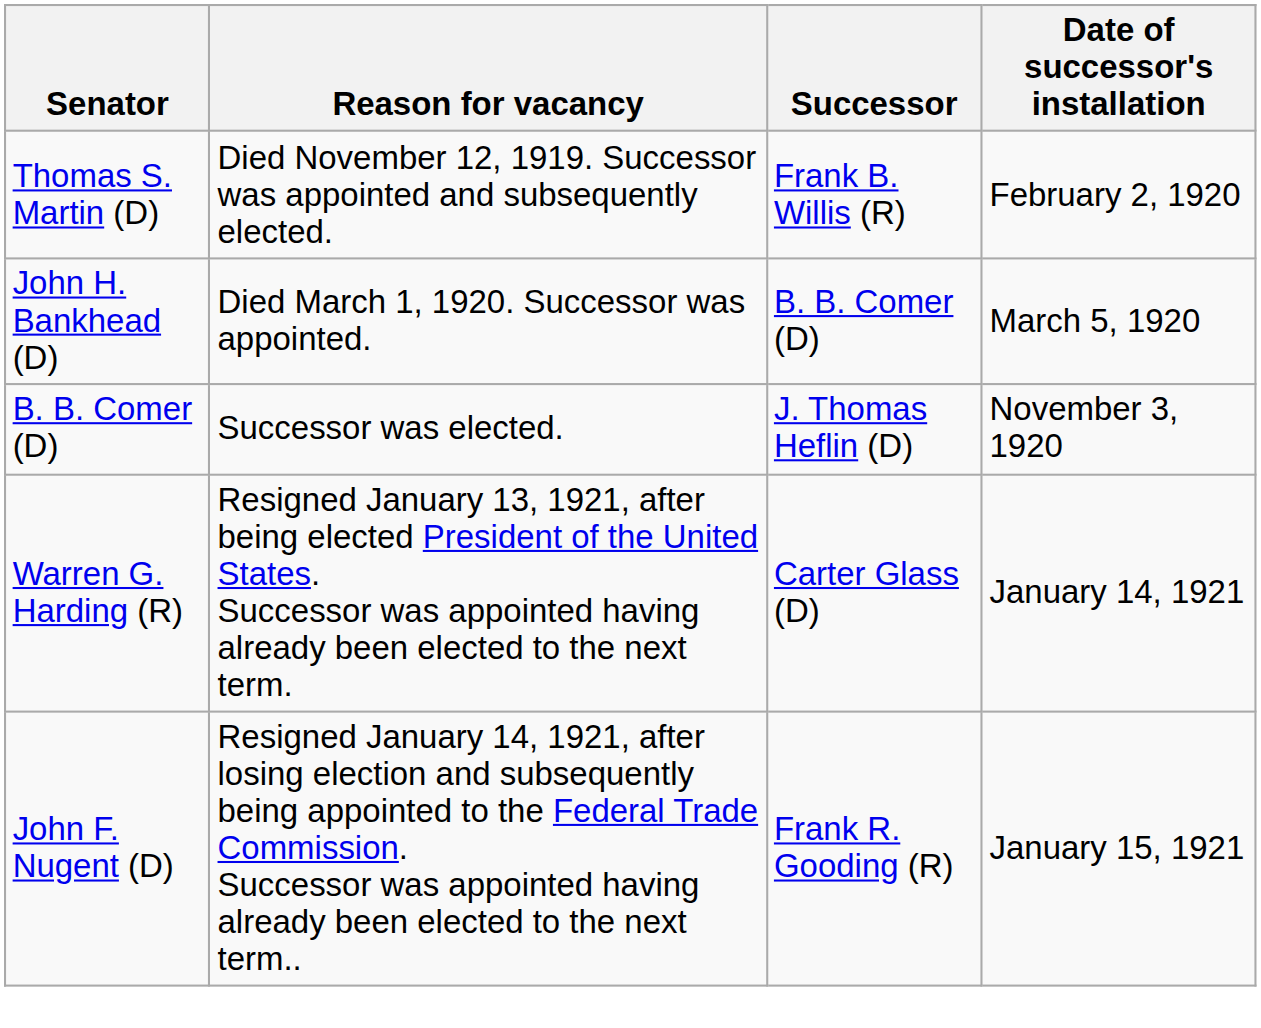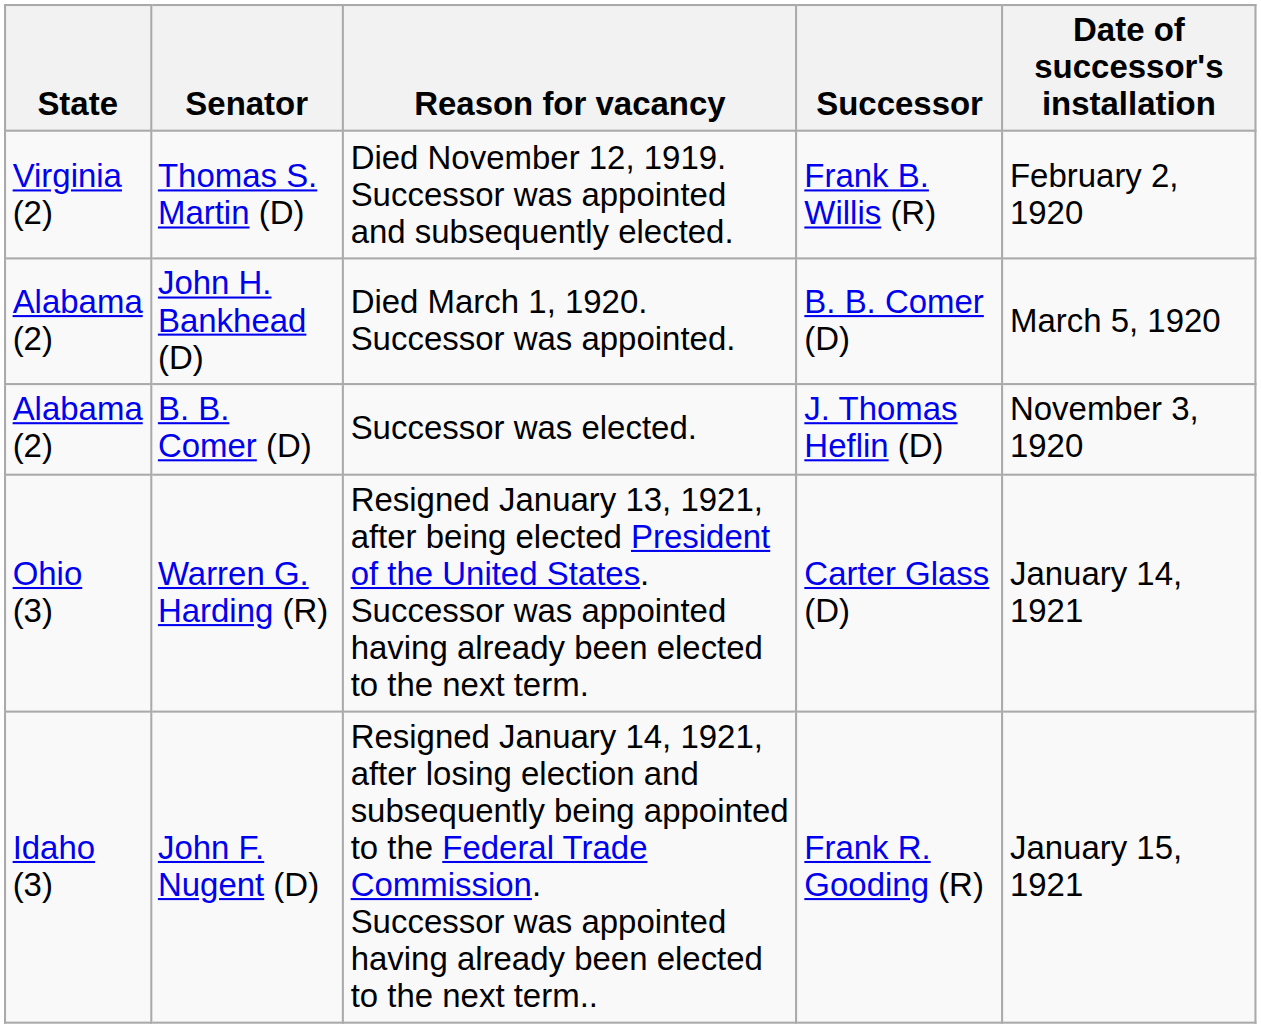 <table class="wikitable sortable">
 <tr style="vertical-align:bottom;">
+<th>State</th>
 <th>Senator</th>
 <th>Reason for vacancy</th>
 <th>Successor</th>
 <th>Date of successor's installation</th>
 </tr>
 <tr>
+<td><a href='#'>Virginia</a><br>(2)</td>
 <td><a href='#'>Thomas S. Martin</a> (D)</td>
 <td>Died November 12, 1919. Successor was appointed and subsequently elected.</td>
 <td><a href='#'>Frank B. Willis</a> (R)</td>
 <td>February 2, 1920</td>
 </tr>
 <tr>
+<td><a href='#'>Alabama</a><br>(2)</td>
 <td><a href='#'>John H. Bankhead</a> (D)</td>
 <td>Died March 1, 1920. Successor was appointed.</td>
 <td><a href='#'>B. B. Comer</a> (D)</td>
 <td>March 5, 1920</td>
 </tr>
 <tr>
+<td><a href='#'>Alabama</a><br>(2)</td>
 <td><a href='#'>B. B. Comer</a> (D)</td>
 <td>Successor was elected.</td>
 <td><a href='#'>J. Thomas Heflin</a> (D)</td>
 <td>November 3, 1920</td>
 </tr>
 <tr>
+<td><a href='#'>Ohio</a><br>(3)</td>
 <td><a href='#'>Warren G. Harding</a> (R)</td>
 <td>Resigned January 13, 1921, after being elected <a href='#'>President of the United States</a>.<br>Successor was appointed having already been elected to the next term.</td>
 <td><a href='#'>Carter Glass</a> (D)</td>
 <td>January 14, 1921</td>
 </tr>
 <tr>
+<td><a href='#'>Idaho</a><br>(3)</td>
 <td><a href='#'>John F. Nugent</a> (D)</td>
 <td>Resigned January 14, 1921, after losing election and subsequently being appointed to the <a href='#'>Federal Trade Commission</a>.<br>Successor was appointed having already been elected to the next term..</td>
 <td><a href='#'>Frank R. Gooding</a> (R)</td>
 <td>January 15, 1921</td>
 </tr>
 </table>
